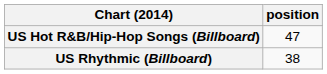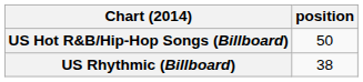 <table class="wikitable plainrowheaders sortable" style="text-align:center;">
 <tr>
 <th scope="col">Chart (2014)</th>
 <th scope="col">position</th>
 </tr>
 <tr>
 <th scope="row">US Hot R&B/Hip-Hop Songs (<em>Billboard</em>)</th>
-<td>47</td>
+<td>50</td>
 </tr>
 <tr>
 <th scope="row">US Rhythmic (<em>Billboard</em>)</th>
 <td>38</td>
 </tr>
 </table>
